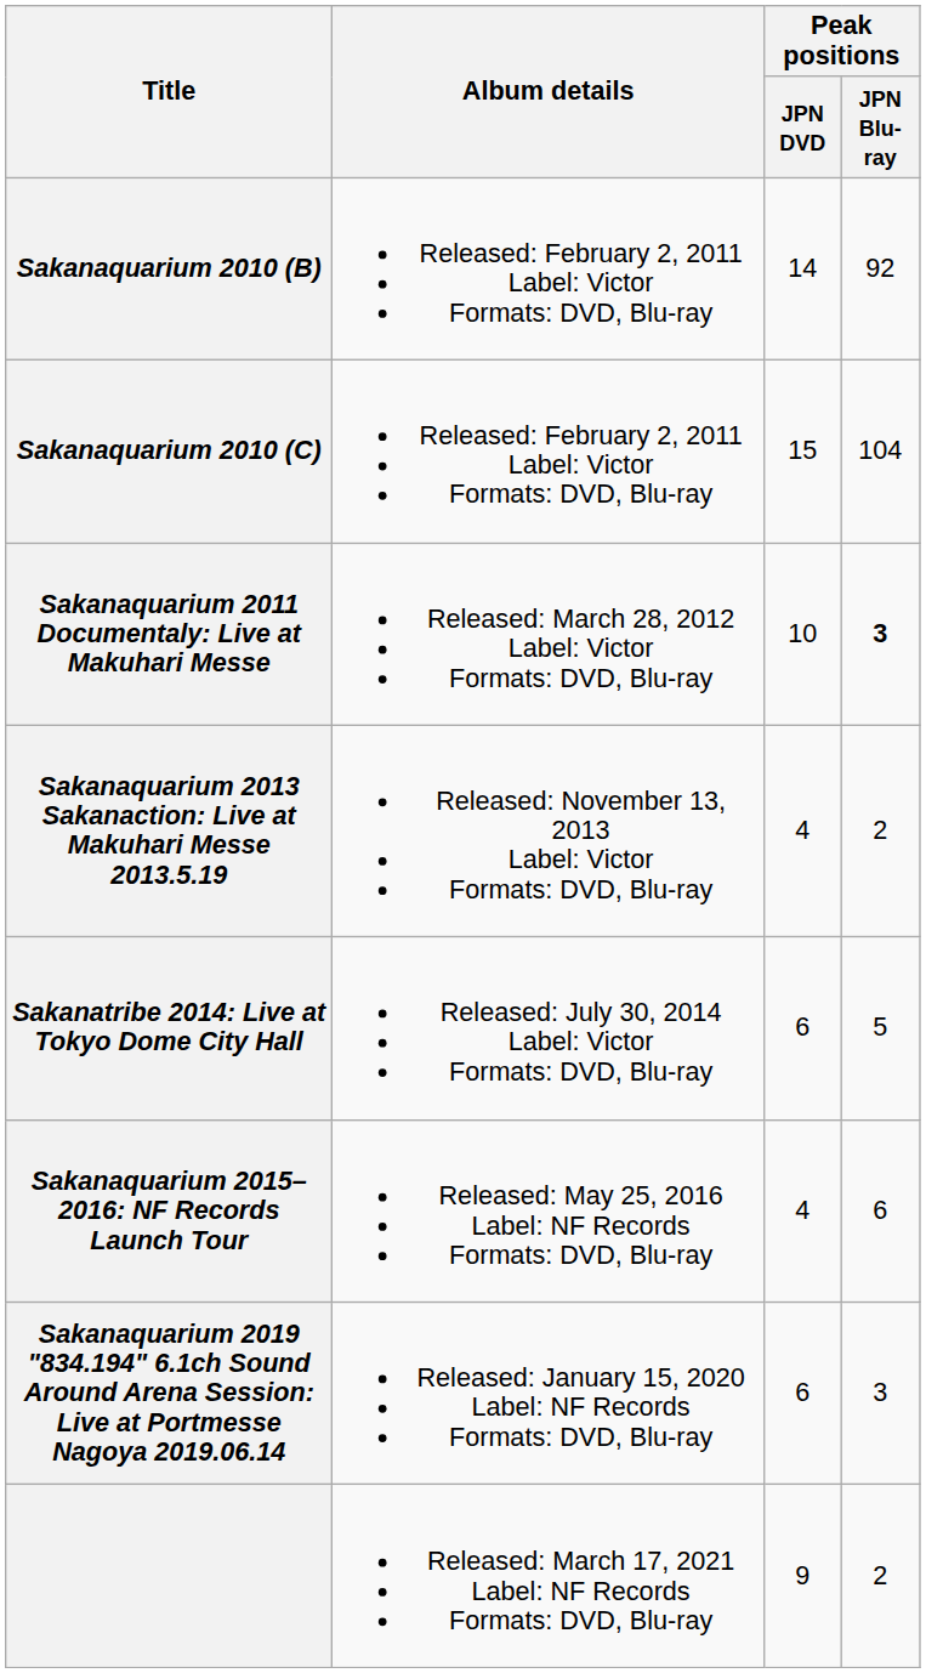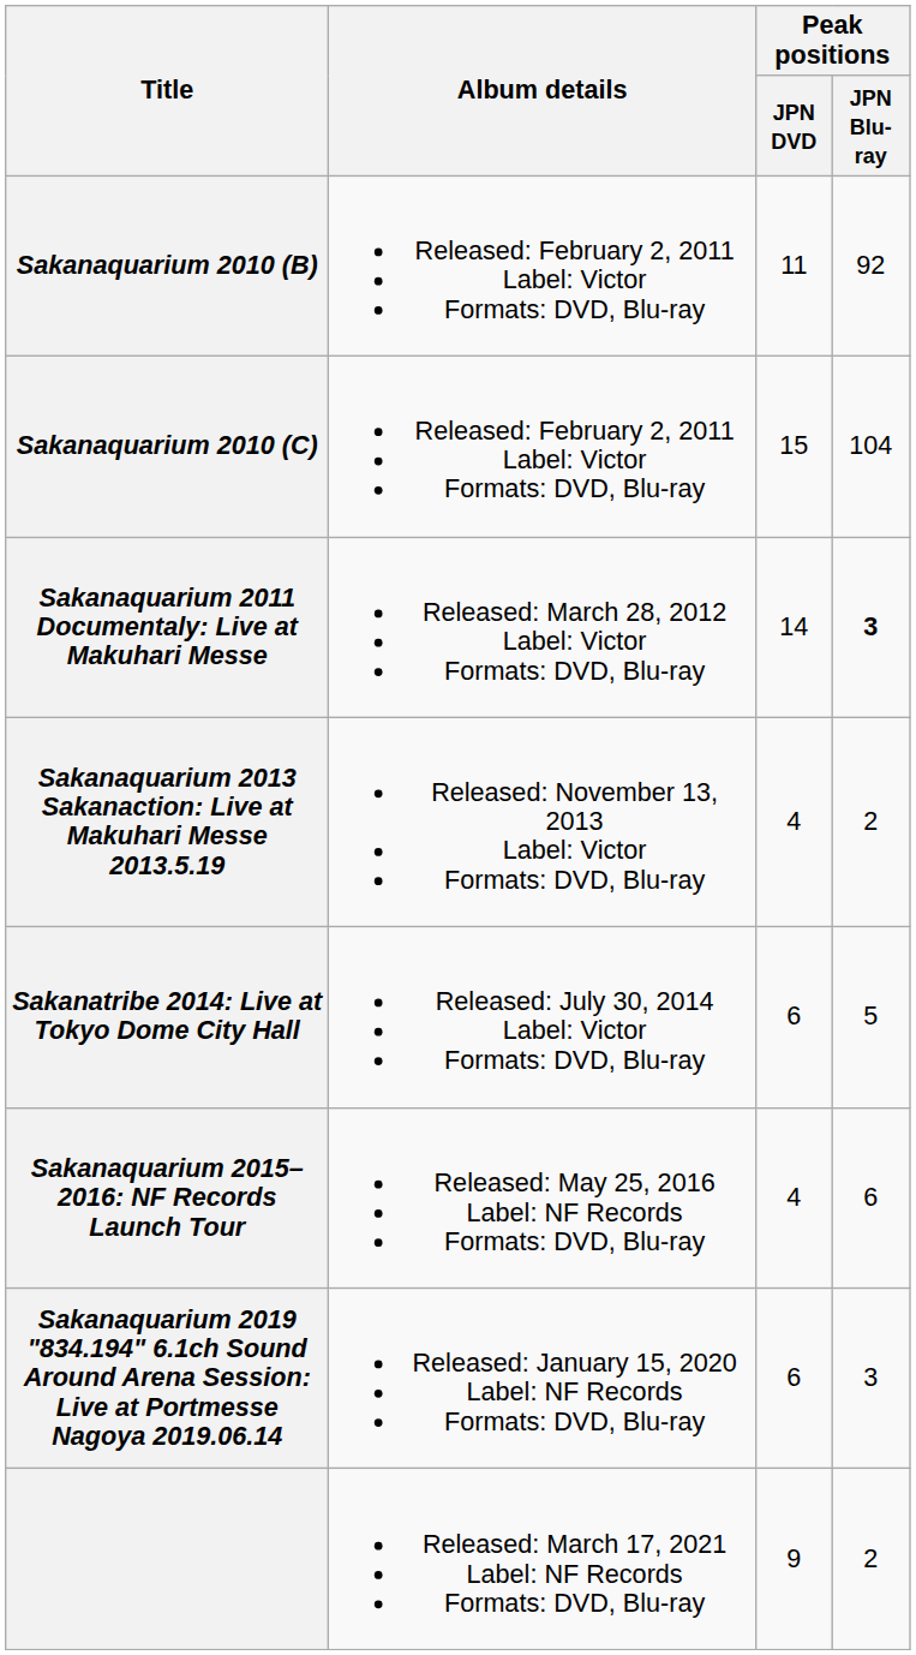 <table class="wikitable plainrowheaders" style="text-align:center;">
 <tr>
 <th style="width:12em;" rowspan="2">Title</th>
 <th style="width:16em;" rowspan="2">Album details</th>
 <th colspan="2">Peak positions</th>
 </tr>
 <tr>
 <th style="width:2.5em;"><small>JPN DVD</small><br></th>
 <th style="width:2.5em;"><small>JPN Blu-ray</small><br></th>
 </tr>
 <tr>
 <th scope="row"><em>Sakanaquarium 2010 (B)</em></th>
 <td><br><ul><li>Released: February 2, 2011</li><li>Label: Victor</li><li>Formats: DVD, Blu-ray</li></ul></td>
-<td>14</td>
+<td>11</td>
 <td>92</td>
 </tr>
 <tr>
 <th scope="row"><em>Sakanaquarium 2010 (C)</em></th>
 <td><br><ul><li>Released: February 2, 2011</li><li>Label: Victor</li><li>Formats: DVD, Blu-ray</li></ul></td>
 <td>15</td>
 <td>104</td>
 </tr>
 <tr>
 <th scope="row"><em>Sakanaquarium 2011 Documentaly: Live at Makuhari Messe</em></th>
 <td><br><ul><li>Released: March 28, 2012</li><li>Label: Victor</li><li>Formats: DVD, Blu-ray</li></ul></td>
-<td>10</td>
+<td>14</td>
 <td><strong>3</strong></td>
 </tr>
 <tr>
 <th scope="row"><em>Sakanaquarium 2013 Sakanaction: Live at Makuhari Messe 2013.5.19</em></th>
 <td><br><ul><li>Released: November 13, 2013</li><li>Label: Victor</li><li>Formats: DVD, Blu-ray</li></ul></td>
 <td>4</td>
 <td>2</td>
 </tr>
 <tr>
 <th scope="row"><em>Sakanatribe 2014: Live at Tokyo Dome City Hall</em></th>
 <td><br><ul><li>Released: July 30, 2014</li><li>Label: Victor</li><li>Formats: DVD, Blu-ray</li></ul></td>
 <td>6</td>
 <td>5</td>
 </tr>
 <tr>
 <th scope="row"><em>Sakanaquarium 2015–2016: NF Records Launch Tour</em></th>
 <td><br><ul><li>Released: May 25, 2016</li><li>Label: NF Records</li><li>Formats: DVD, Blu-ray</li></ul></td>
 <td>4</td>
 <td>6</td>
 </tr>
 <tr>
 <th scope="row"><em>Sakanaquarium 2019 "834.194" 6.1ch Sound Around Arena Session: Live at Portmesse Nagoya 2019.06.14</em></th>
 <td><br><ul><li>Released: January 15, 2020</li><li>Label: NF Records</li><li>Formats: DVD, Blu-ray</li></ul></td>
 <td>6</td>
 <td>3</td>
 </tr>
 <tr>
 <th scope="row"></th>
 <td><br><ul><li>Released: March 17, 2021</li><li>Label: NF Records</li><li>Formats: DVD, Blu-ray</li></ul></td>
 <td>9</td>
 <td>2</td>
 </tr>
 </table>
